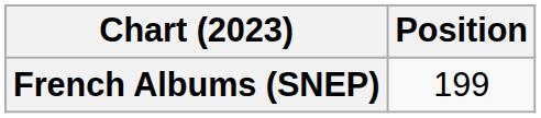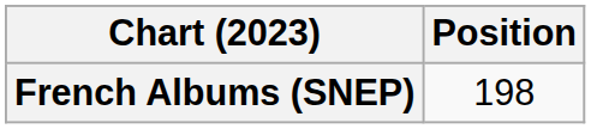 <table class="wikitable plainrowheaders" style="text-align:center">
 <tr>
 <th scope="col">Chart (2023)</th>
 <th scope="col">Position</th>
 </tr>
 <tr>
 <th scope="row">French Albums (SNEP)</th>
-<td>199</td>
+<td>198</td>
 </tr>
 </table>
